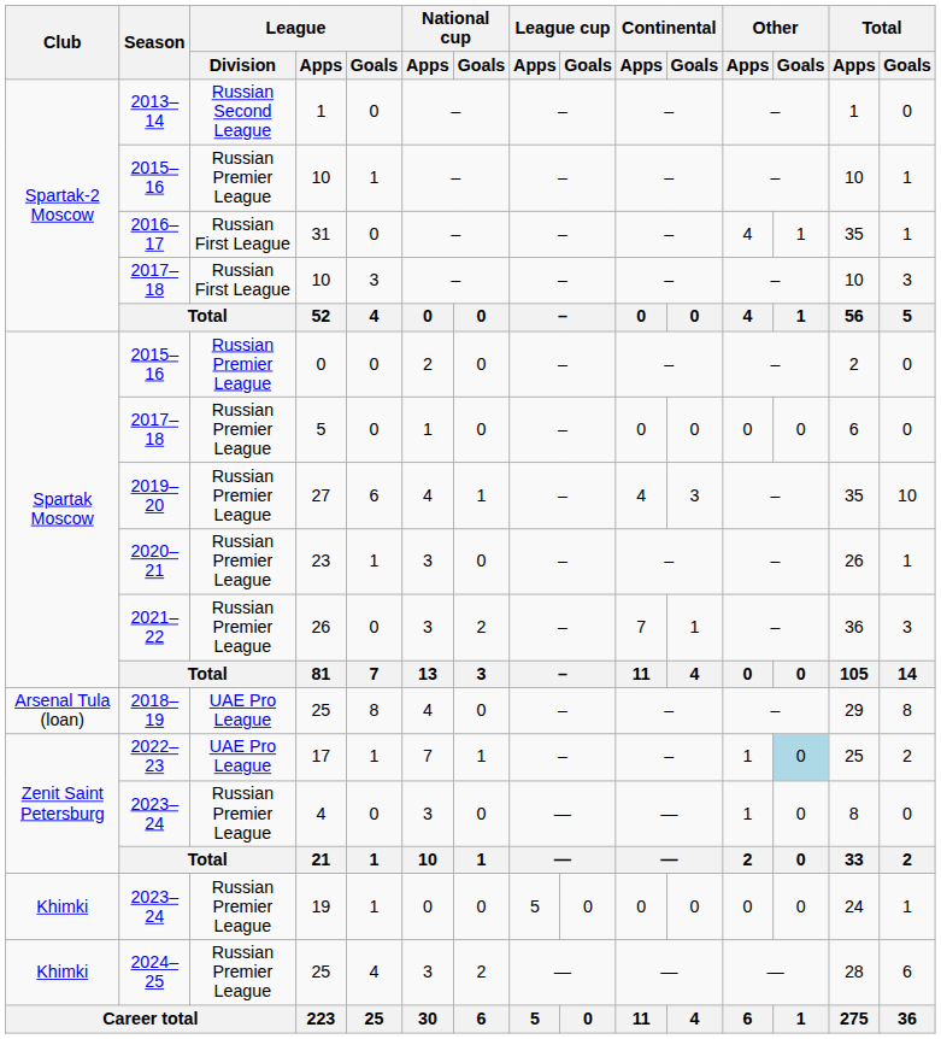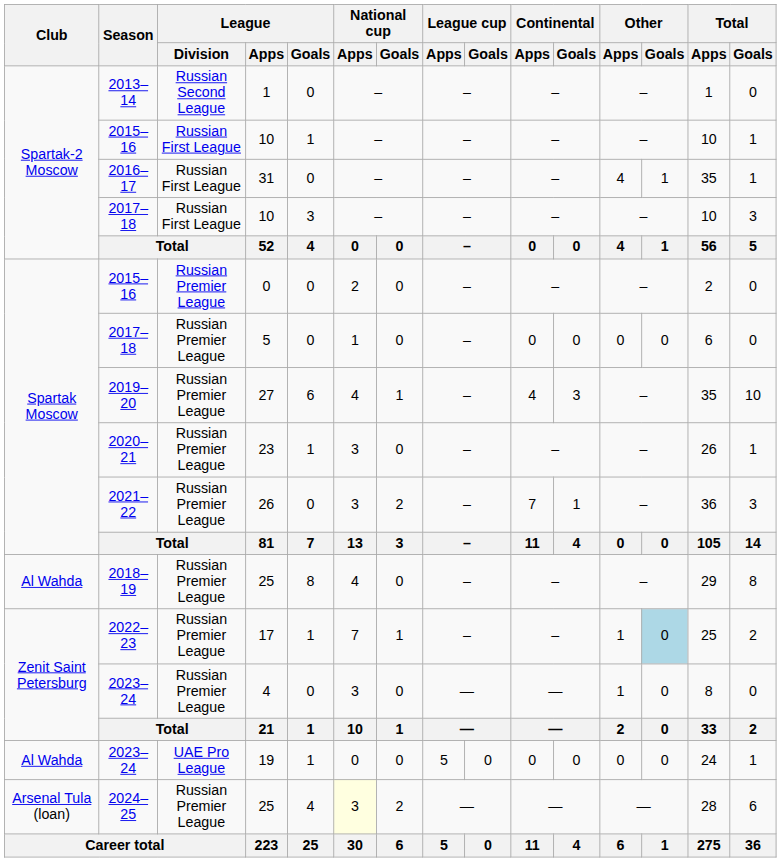 <table class="wikitable" style="text-align: center;">
 <tr>
 <th rowspan=2>Club</th>
 <th rowspan=2>Season</th>
 <th colspan=3>League</th>
 <th colspan=2>National cup</th>
 <th colspan=2>League cup</th>
 <th colspan=2>Continental</th>
 <th colspan=2>Other</th>
 <th colspan=2>Total</th>
 </tr>
 <tr>
 <th>Division</th>
 <th>Apps</th>
 <th>Goals</th>
 <th>Apps</th>
 <th>Goals</th>
 <th>Apps</th>
 <th>Goals</th>
 <th>Apps</th>
 <th>Goals</th>
 <th>Apps</th>
 <th>Goals</th>
 <th>Apps</th>
 <th>Goals</th>
 </tr>
 <tr>
 <td rowspan=5><a href='#'>Spartak-2 Moscow</a></td>
 <td><a href='#'>2013–14</a></td>
 <td><a href='#'>Russian Second League</a></td>
 <td>1</td>
 <td>0</td>
 <td colspan=2>–</td>
 <td colspan=2>–</td>
 <td colspan=2>–</td>
 <td colspan=2>–</td>
 <td>1</td>
 <td>0</td>
 </tr>
 <tr>
 <td><a href='#'>2015–16</a></td>
-<td>Russian Premier League</td>
+<td><a href='#'>Russian First League</a></td>
 <td>10</td>
 <td>1</td>
 <td colspan=2>–</td>
 <td colspan=2>–</td>
 <td colspan=2>–</td>
 <td colspan=2>–</td>
 <td>10</td>
 <td>1</td>
 </tr>
 <tr>
 <td><a href='#'>2016–17</a></td>
 <td>Russian First League</td>
 <td>31</td>
 <td>0</td>
 <td colspan=2>–</td>
 <td colspan=2>–</td>
 <td colspan=2>–</td>
 <td>4</td>
 <td>1</td>
 <td>35</td>
 <td>1</td>
 </tr>
 <tr>
 <td><a href='#'>2017–18</a></td>
 <td>Russian First League</td>
 <td>10</td>
 <td>3</td>
 <td colspan=2>–</td>
 <td colspan=2>–</td>
 <td colspan=2>–</td>
 <td colspan=2>–</td>
 <td>10</td>
 <td>3</td>
 </tr>
 <tr>
 <th colspan=2>Total</th>
 <th>52</th>
 <th>4</th>
 <th>0</th>
 <th>0</th>
 <th colspan=2>–</th>
 <th>0</th>
 <th>0</th>
 <th>4</th>
 <th>1</th>
 <th>56</th>
 <th>5</th>
 </tr>
 <tr>
 <td rowspan=6><a href='#'>Spartak Moscow</a></td>
 <td><a href='#'>2015–16</a></td>
 <td><a href='#'>Russian Premier League</a></td>
 <td>0</td>
 <td>0</td>
 <td>2</td>
 <td>0</td>
 <td colspan=2>–</td>
 <td colspan=2>–</td>
 <td colspan=2>–</td>
 <td>2</td>
 <td>0</td>
 </tr>
 <tr>
 <td><a href='#'>2017–18</a></td>
 <td>Russian Premier League</td>
 <td>5</td>
 <td>0</td>
 <td>1</td>
 <td>0</td>
 <td colspan=2>–</td>
 <td>0</td>
 <td>0</td>
 <td>0</td>
 <td>0</td>
 <td>6</td>
 <td>0</td>
 </tr>
 <tr>
 <td><a href='#'>2019–20</a></td>
 <td>Russian Premier League</td>
 <td>27</td>
 <td>6</td>
 <td>4</td>
 <td>1</td>
 <td colspan=2>–</td>
 <td>4</td>
 <td>3</td>
 <td colspan=2>–</td>
 <td>35</td>
 <td>10</td>
 </tr>
 <tr>
 <td><a href='#'>2020–21</a></td>
 <td>Russian Premier League</td>
 <td>23</td>
 <td>1</td>
 <td>3</td>
 <td>0</td>
 <td colspan=2>–</td>
 <td colspan=2>–</td>
 <td colspan=2>–</td>
 <td>26</td>
 <td>1</td>
 </tr>
 <tr>
 <td><a href='#'>2021–22</a></td>
 <td>Russian Premier League</td>
 <td>26</td>
 <td>0</td>
 <td>3</td>
 <td>2</td>
 <td colspan=2>–</td>
 <td>7</td>
 <td>1</td>
 <td colspan=2>–</td>
 <td>36</td>
 <td>3</td>
 </tr>
 <tr>
 <th colspan=2>Total</th>
 <th>81</th>
 <th>7</th>
 <th>13</th>
 <th>3</th>
 <th colspan=2>–</th>
 <th>11</th>
 <th>4</th>
 <th>0</th>
 <th>0</th>
 <th>105</th>
 <th>14</th>
 </tr>
 <tr>
-<td><a href='#'>Arsenal Tula</a> (loan)</td>
+<td><a href='#'>Al Wahda</a></td>
 <td><a href='#'>2018–19</a></td>
-<td><a href='#'>UAE Pro League</a></td>
+<td>Russian Premier League</td>
 <td>25</td>
 <td>8</td>
 <td>4</td>
 <td>0</td>
 <td colspan=2>–</td>
 <td colspan=2>–</td>
 <td colspan=2>–</td>
 <td>29</td>
 <td>8</td>
 </tr>
 <tr>
 <td rowspan="3"><a href='#'>Zenit Saint Petersburg</a></td>
 <td><a href='#'>2022–23</a></td>
-<td><a href='#'>UAE Pro League</a></td>
+<td>Russian Premier League</td>
 <td>17</td>
 <td>1</td>
 <td>7</td>
 <td>1</td>
 <td colspan=2>–</td>
 <td colspan=2>–</td>
 <td>1</td>
 <td style="background: lightblue;">0</td>
 <td>25</td>
 <td>2</td>
 </tr>
 <tr>
 <td><a href='#'>2023–24</a></td>
 <td>Russian Premier League</td>
 <td>4</td>
 <td>0</td>
 <td>3</td>
 <td>0</td>
 <td colspan="2">—</td>
 <td colspan="2">—</td>
 <td>1</td>
 <td>0</td>
 <td>8</td>
 <td>0</td>
 </tr>
 <tr>
 <th colspan=2>Total</th>
 <th>21</th>
 <th>1</th>
 <th>10</th>
 <th>1</th>
 <th colspan="2">—</th>
 <th colspan="2">—</th>
 <th>2</th>
 <th>0</th>
 <th>33</th>
 <th>2</th>
 </tr>
 <tr>
-<td><a href='#'>Khimki</a></td>
+<td><a href='#'>Al Wahda</a></td>
 <td><a href='#'>2023–24</a></td>
-<td>Russian Premier League</td>
+<td><a href='#'>UAE Pro League</a></td>
 <td>19</td>
 <td>1</td>
 <td>0</td>
 <td>0</td>
 <td>5</td>
 <td>0</td>
 <td>0</td>
 <td>0</td>
 <td>0</td>
 <td>0</td>
 <td>24</td>
 <td>1</td>
 </tr>
 <tr>
-<td><a href='#'>Khimki</a></td>
+<td><a href='#'>Arsenal Tula</a> (loan)</td>
 <td><a href='#'>2024–25</a></td>
 <td>Russian Premier League</td>
 <td>25</td>
 <td>4</td>
-<td>3</td>
+<td style="background: lightyellow;">3</td>
 <td>2</td>
 <td colspan="2">—</td>
 <td colspan="2">—</td>
 <td colspan="2">—</td>
 <td>28</td>
 <td>6</td>
 </tr>
 <tr>
 <th colspan="3">Career total</th>
 <th>223</th>
 <th>25</th>
 <th>30</th>
 <th>6</th>
 <th>5</th>
 <th>0</th>
 <th>11</th>
 <th>4</th>
 <th>6</th>
 <th>1</th>
 <th>275</th>
 <th>36</th>
 </tr>
 </table>
